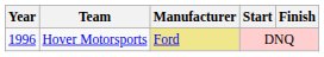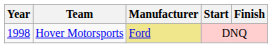 <table class="wikitable" style="font-size: 90%;">
 <tr>
 <th>Year</th>
 <th>Team</th>
 <th>Manufacturer</th>
 <th>Start</th>
 <th>Finish</th>
 </tr>
 <tr>
-<td><a href='#'>1996</a></td>
+<td><a href='#'>1998</a></td>
 <td><a href='#'>Hover Motorsports</a></td>
 <td style="background: khaki;"><a href='#'>Ford</a></td>
 <td align=center colspan=2 style="background:#FFCFCF;">DNQ</td>
 </tr>
 </table>
